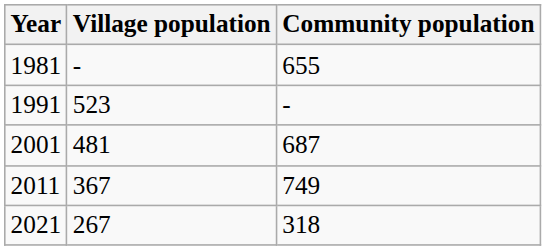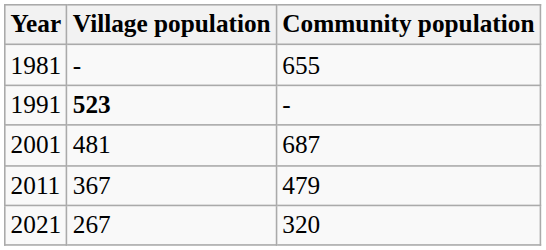 <table class="wikitable">
 <tr>
 <th>Year</th>
 <th>Village population</th>
 <th>Community population</th>
 </tr>
 <tr>
 <td>1981</td>
 <td>-</td>
 <td>655</td>
 </tr>
 <tr>
 <td>1991</td>
-<td>523</td>
+<td><strong>523</strong></td>
 <td>-</td>
 </tr>
 <tr>
 <td>2001</td>
 <td>481</td>
 <td>687</td>
 </tr>
 <tr>
 <td>2011</td>
 <td>367</td>
-<td>749</td>
+<td>479</td>
 </tr>
 <tr>
 <td>2021</td>
 <td>267</td>
-<td>318</td>
+<td>320</td>
 </tr>
 </table>
